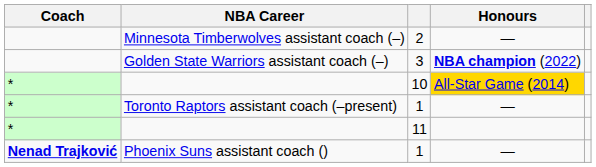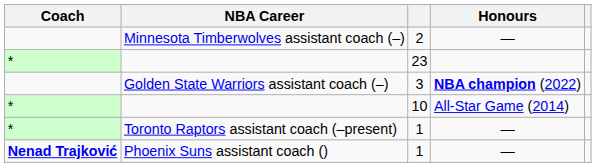 <table class="wikitable sortable" style="font-size:95%">
 <tr>
 <th scope="col">Coach</th>
 <th scope="col" class="unsortable">NBA Career</th>
 <th scope="col"></th>
 <th scope="col">Honours</th>
 <th scope="col"></th>
 </tr>
 <tr>
 <td></td>
 <td><a href='#'>Minnesota Timberwolves</a> assistant coach (–)</td>
 <td style="text-align:center">2</td>
 <td align="center">—</td>
 <td align="center"></td>
 </tr>
 <tr>
+<td bgcolor="#CCFFCC"> *</td>
+<td></td>
+<td style="text-align:center">23</td>
+<td></td>
+<td align="center"></td>
+</tr>
+<tr>
 <td></td>
 <td><a href='#'>Golden State Warriors</a> assistant coach (–)</td>
 <td style="text-align:center">3</td>
 <td><strong><a href='#'>NBA champion</a></strong> (<a href='#'>2022</a>)</td>
 <td align="center"></td>
 </tr>
 <tr>
 <td bgcolor="#CCFFCC"> *</td>
 <td></td>
 <td style="text-align:center">10</td>
-<td style="background: gold;"><a href='#'>All-Star Game</a> (<a href='#'>2014</a>)</td>
+<td><a href='#'>All-Star Game</a> (<a href='#'>2014</a>)</td>
 <td align="center"></td>
 </tr>
 <tr>
 <td bgcolor="#CCFFCC"> *</td>
 <td><a href='#'>Toronto Raptors</a> assistant coach (–present)</td>
 <td style="text-align:center">1</td>
 <td align="center">—</td>
 <td align="center"></td>
 </tr>
 <tr>
-<td bgcolor="#CCFFCC"> *</td>
-<td></td>
-<td style="text-align:center">11</td>
-<td></td>
-<td align="center"></td>
-</tr>
-<tr>
 <td><strong><a href='#'>Nenad Trajković</a></strong></td>
 <td><a href='#'>Phoenix Suns</a> assistant coach ()</td>
 <td style="text-align:center">1</td>
 <td align="center">—</td>
 <td align="center"></td>
 </tr>
 </table>
